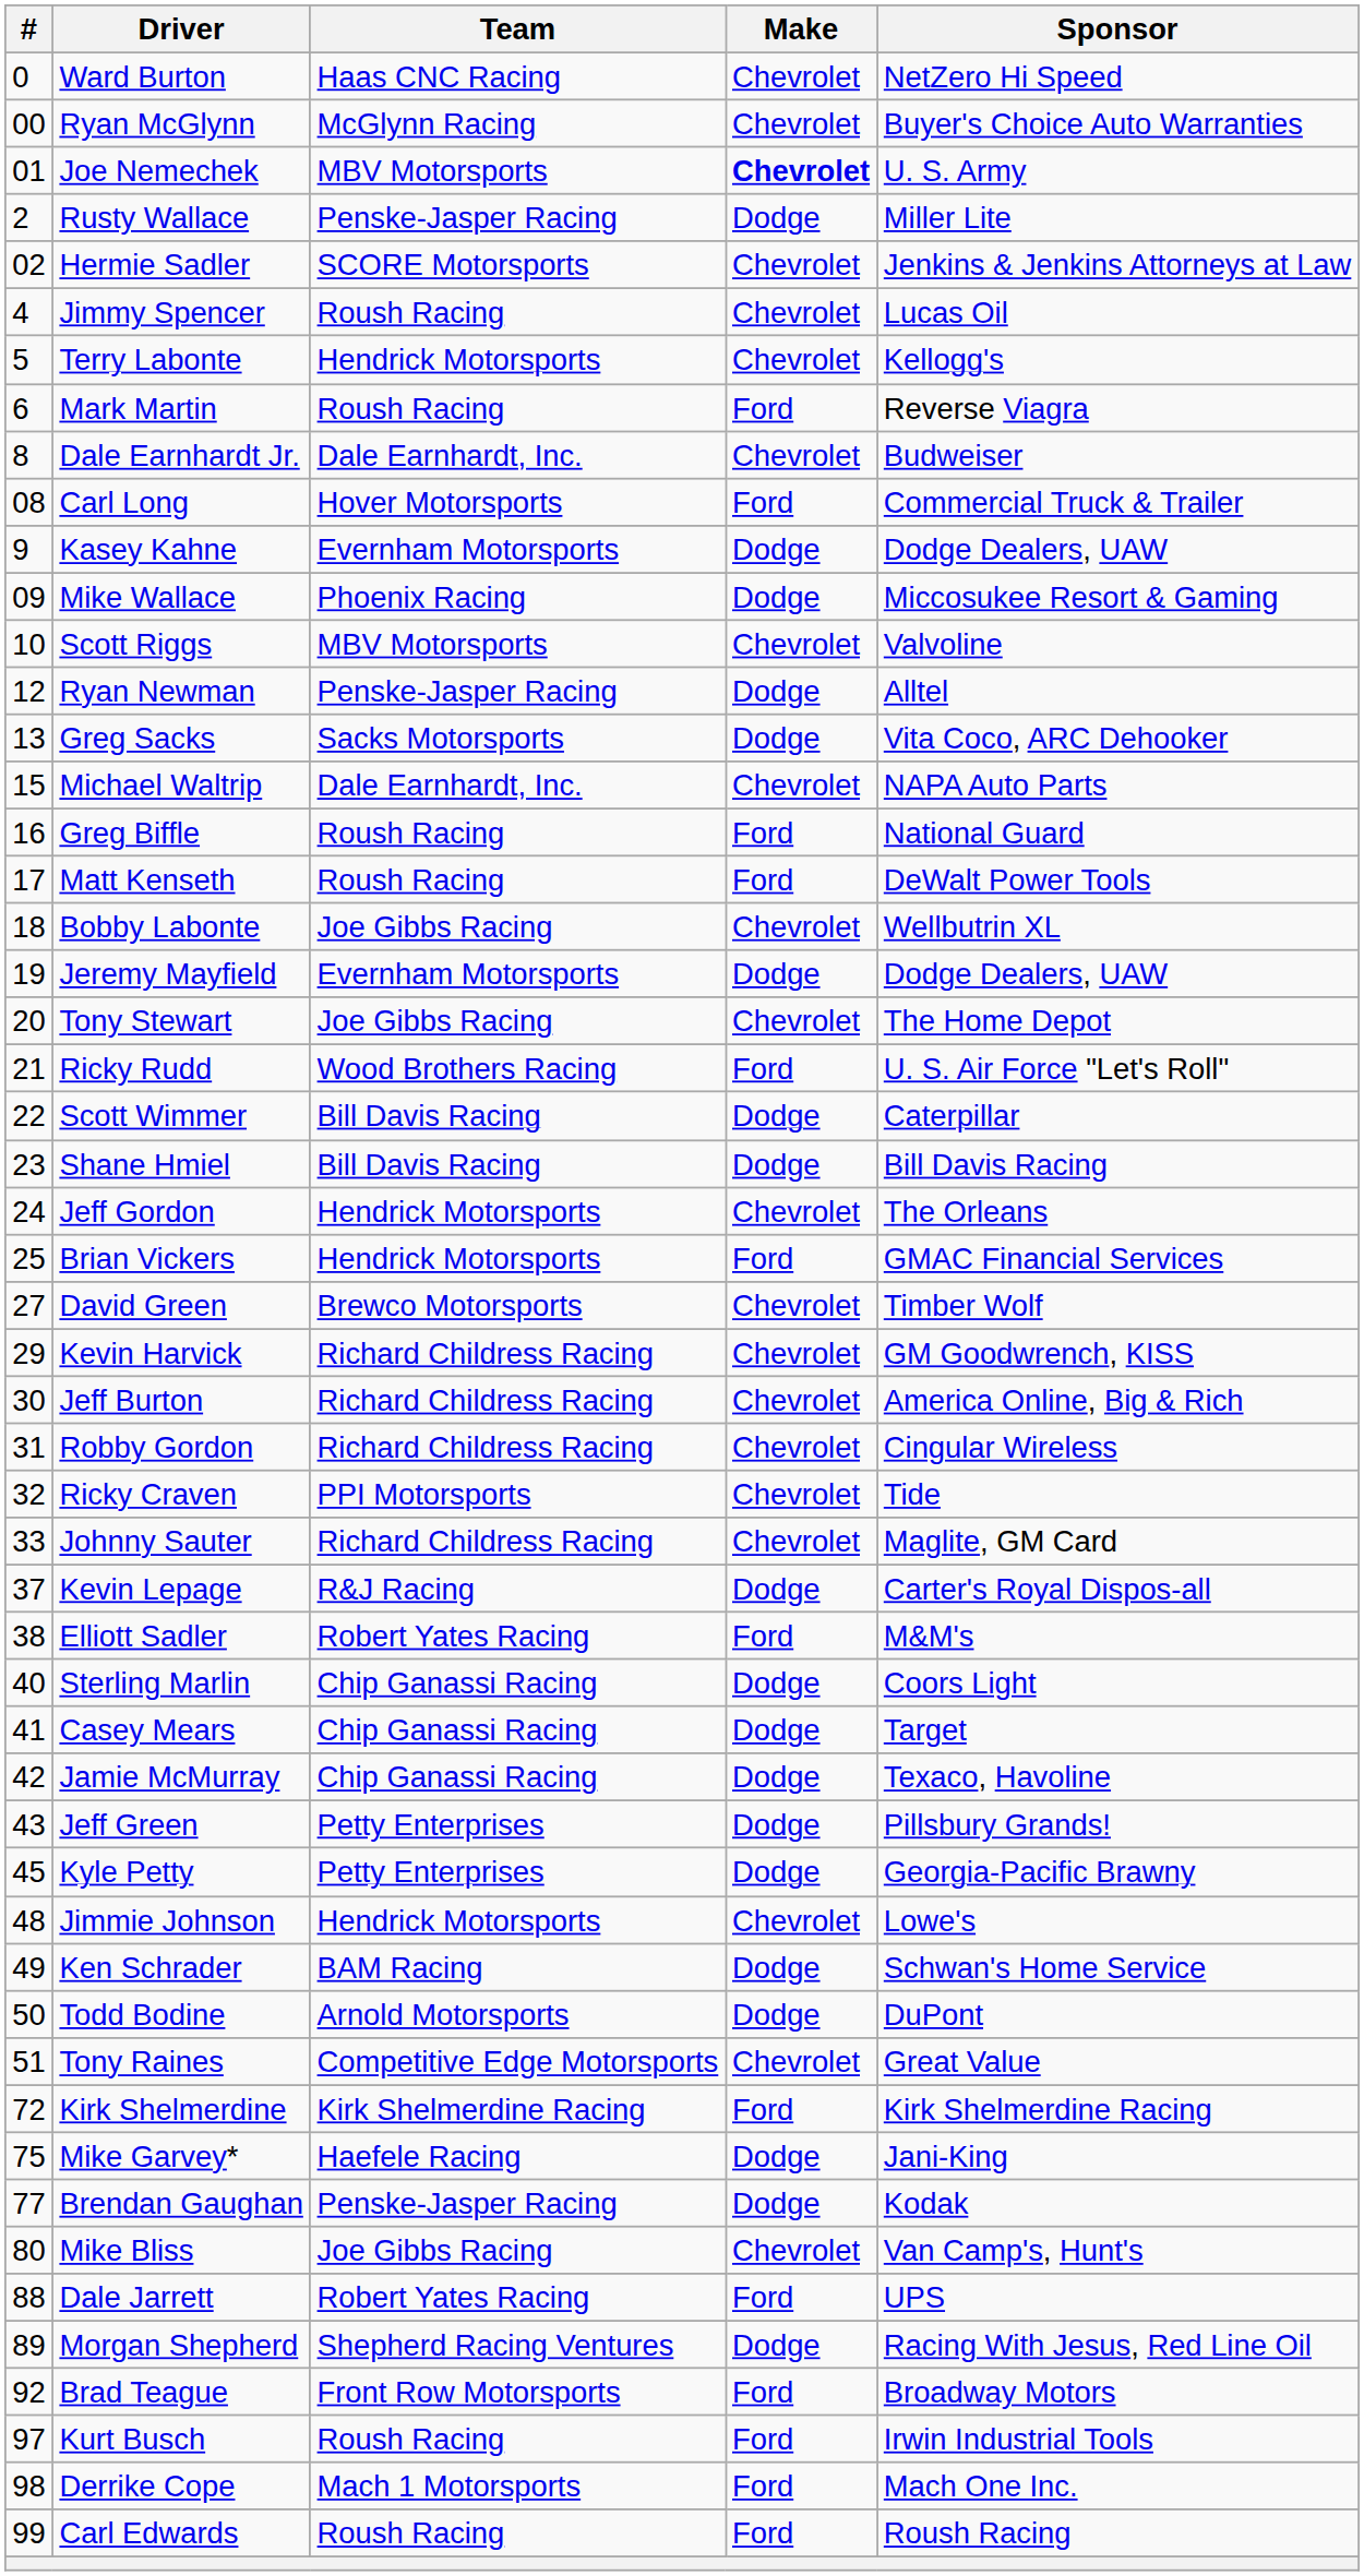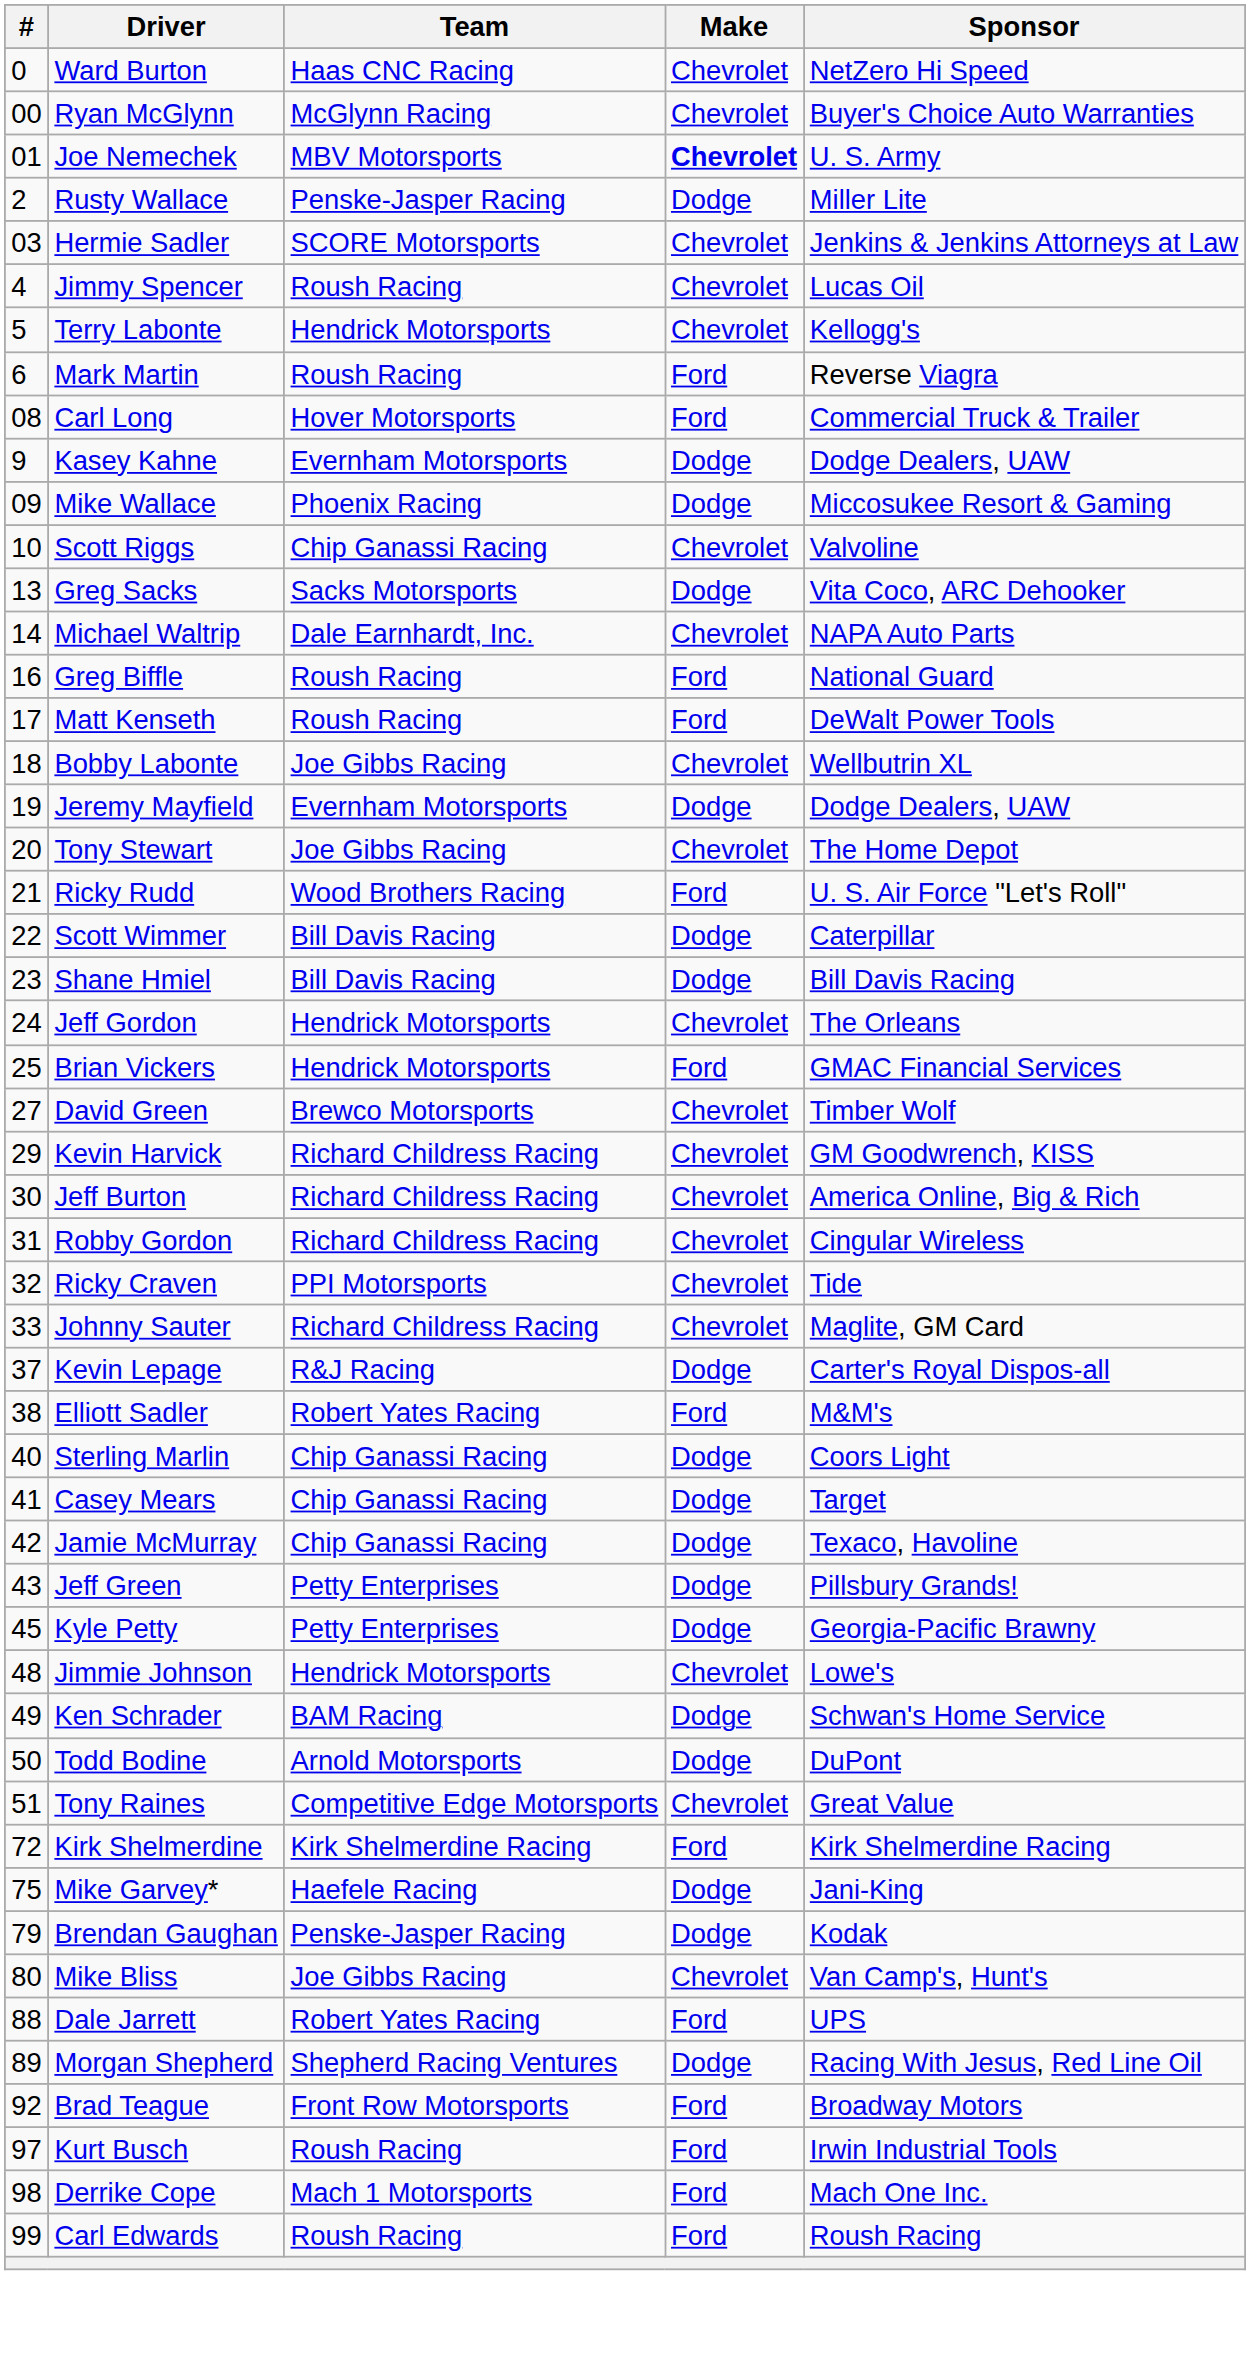 <table class="wikitable" style="font-size:95%">
 <tr>
 <th>#</th>
 <th>Driver</th>
 <th>Team</th>
 <th>Make</th>
 <th>Sponsor</th>
 </tr>
 <tr>
 <td>0</td>
 <td><a href='#'>Ward Burton</a></td>
 <td><a href='#'>Haas CNC Racing</a></td>
 <td><a href='#'>Chevrolet</a></td>
 <td><a href='#'>NetZero Hi Speed</a></td>
 </tr>
 <tr>
 <td>00</td>
 <td><a href='#'>Ryan McGlynn</a></td>
 <td><a href='#'>McGlynn Racing</a></td>
 <td><a href='#'>Chevrolet</a></td>
 <td><a href='#'>Buyer's Choice Auto Warranties</a></td>
 </tr>
 <tr>
 <td>01</td>
 <td><a href='#'>Joe Nemechek</a></td>
 <td><a href='#'>MBV Motorsports</a></td>
 <td><strong><a href='#'>Chevrolet</a></strong></td>
 <td><a href='#'>U. S. Army</a></td>
 </tr>
 <tr>
 <td>2</td>
 <td><a href='#'>Rusty Wallace</a></td>
 <td><a href='#'>Penske-Jasper Racing</a></td>
 <td><a href='#'>Dodge</a></td>
 <td><a href='#'>Miller Lite</a></td>
 </tr>
 <tr>
-<td>02</td>
+<td>03</td>
 <td><a href='#'>Hermie Sadler</a></td>
 <td><a href='#'>SCORE Motorsports</a></td>
 <td><a href='#'>Chevrolet</a></td>
 <td><a href='#'>Jenkins & Jenkins Attorneys at Law</a></td>
 </tr>
 <tr>
 <td>4</td>
 <td><a href='#'>Jimmy Spencer</a></td>
 <td><a href='#'>Roush Racing</a></td>
 <td><a href='#'>Chevrolet</a></td>
 <td><a href='#'>Lucas Oil</a></td>
 </tr>
 <tr>
 <td>5</td>
 <td><a href='#'>Terry Labonte</a></td>
 <td><a href='#'>Hendrick Motorsports</a></td>
 <td><a href='#'>Chevrolet</a></td>
 <td><a href='#'>Kellogg's</a></td>
 </tr>
 <tr>
 <td>6</td>
 <td><a href='#'>Mark Martin</a></td>
 <td><a href='#'>Roush Racing</a></td>
 <td><a href='#'>Ford</a></td>
 <td>Reverse <a href='#'>Viagra</a></td>
 </tr>
 <tr>
-<td>8</td>
-<td><a href='#'>Dale Earnhardt Jr.</a></td>
-<td><a href='#'>Dale Earnhardt, Inc.</a></td>
-<td><a href='#'>Chevrolet</a></td>
-<td><a href='#'>Budweiser</a></td>
-</tr>
-<tr>
 <td>08</td>
 <td><a href='#'>Carl Long</a></td>
 <td><a href='#'>Hover Motorsports</a></td>
 <td><a href='#'>Ford</a></td>
 <td><a href='#'>Commercial Truck & Trailer</a></td>
 </tr>
 <tr>
 <td>9</td>
 <td><a href='#'>Kasey Kahne</a></td>
 <td><a href='#'>Evernham Motorsports</a></td>
 <td><a href='#'>Dodge</a></td>
 <td><a href='#'>Dodge Dealers</a>, <a href='#'>UAW</a></td>
 </tr>
 <tr>
 <td>09</td>
 <td><a href='#'>Mike Wallace</a></td>
 <td><a href='#'>Phoenix Racing</a></td>
 <td><a href='#'>Dodge</a></td>
 <td><a href='#'>Miccosukee Resort & Gaming</a></td>
 </tr>
 <tr>
 <td>10</td>
 <td><a href='#'>Scott Riggs</a></td>
-<td><a href='#'>MBV Motorsports</a></td>
+<td><a href='#'>Chip Ganassi Racing</a></td>
 <td><a href='#'>Chevrolet</a></td>
 <td><a href='#'>Valvoline</a></td>
-</tr>
-<tr>
-<td>12</td>
-<td><a href='#'>Ryan Newman</a></td>
-<td><a href='#'>Penske-Jasper Racing</a></td>
-<td><a href='#'>Dodge</a></td>
-<td><a href='#'>Alltel</a></td>
 </tr>
 <tr>
 <td>13</td>
 <td><a href='#'>Greg Sacks</a></td>
 <td><a href='#'>Sacks Motorsports</a></td>
 <td><a href='#'>Dodge</a></td>
 <td><a href='#'>Vita Coco</a>, <a href='#'>ARC Dehooker</a></td>
 </tr>
 <tr>
-<td>15</td>
+<td>14</td>
 <td><a href='#'>Michael Waltrip</a></td>
 <td><a href='#'>Dale Earnhardt, Inc.</a></td>
 <td><a href='#'>Chevrolet</a></td>
 <td><a href='#'>NAPA Auto Parts</a></td>
 </tr>
 <tr>
 <td>16</td>
 <td><a href='#'>Greg Biffle</a></td>
 <td><a href='#'>Roush Racing</a></td>
 <td><a href='#'>Ford</a></td>
 <td><a href='#'>National Guard</a></td>
 </tr>
 <tr>
 <td>17</td>
 <td><a href='#'>Matt Kenseth</a></td>
 <td><a href='#'>Roush Racing</a></td>
 <td><a href='#'>Ford</a></td>
 <td><a href='#'>DeWalt Power Tools</a></td>
 </tr>
 <tr>
 <td>18</td>
 <td><a href='#'>Bobby Labonte</a></td>
 <td><a href='#'>Joe Gibbs Racing</a></td>
 <td><a href='#'>Chevrolet</a></td>
 <td><a href='#'>Wellbutrin XL</a></td>
 </tr>
 <tr>
 <td>19</td>
 <td><a href='#'>Jeremy Mayfield</a></td>
 <td><a href='#'>Evernham Motorsports</a></td>
 <td><a href='#'>Dodge</a></td>
 <td><a href='#'>Dodge Dealers</a>, <a href='#'>UAW</a></td>
 </tr>
 <tr>
 <td>20</td>
 <td><a href='#'>Tony Stewart</a></td>
 <td><a href='#'>Joe Gibbs Racing</a></td>
 <td><a href='#'>Chevrolet</a></td>
 <td><a href='#'>The Home Depot</a></td>
 </tr>
 <tr>
 <td>21</td>
 <td><a href='#'>Ricky Rudd</a></td>
 <td><a href='#'>Wood Brothers Racing</a></td>
 <td><a href='#'>Ford</a></td>
 <td><a href='#'>U. S. Air Force</a> "Let's Roll"</td>
 </tr>
 <tr>
 <td>22</td>
 <td><a href='#'>Scott Wimmer</a></td>
 <td><a href='#'>Bill Davis Racing</a></td>
 <td><a href='#'>Dodge</a></td>
 <td><a href='#'>Caterpillar</a></td>
 </tr>
 <tr>
 <td>23</td>
 <td><a href='#'>Shane Hmiel</a></td>
 <td><a href='#'>Bill Davis Racing</a></td>
 <td><a href='#'>Dodge</a></td>
 <td><a href='#'>Bill Davis Racing</a></td>
 </tr>
 <tr>
 <td>24</td>
 <td><a href='#'>Jeff Gordon</a></td>
 <td><a href='#'>Hendrick Motorsports</a></td>
 <td><a href='#'>Chevrolet</a></td>
 <td><a href='#'>The Orleans</a></td>
 </tr>
 <tr>
 <td>25</td>
 <td><a href='#'>Brian Vickers</a></td>
 <td><a href='#'>Hendrick Motorsports</a></td>
 <td><a href='#'>Ford</a></td>
 <td><a href='#'>GMAC Financial Services</a></td>
 </tr>
 <tr>
 <td>27</td>
 <td><a href='#'>David Green</a></td>
 <td><a href='#'>Brewco Motorsports</a></td>
 <td><a href='#'>Chevrolet</a></td>
 <td><a href='#'>Timber Wolf</a></td>
 </tr>
 <tr>
 <td>29</td>
 <td><a href='#'>Kevin Harvick</a></td>
 <td><a href='#'>Richard Childress Racing</a></td>
 <td><a href='#'>Chevrolet</a></td>
 <td><a href='#'>GM Goodwrench</a>, <a href='#'>KISS</a></td>
 </tr>
 <tr>
 <td>30</td>
 <td><a href='#'>Jeff Burton</a></td>
 <td><a href='#'>Richard Childress Racing</a></td>
 <td><a href='#'>Chevrolet</a></td>
 <td><a href='#'>America Online</a>, <a href='#'>Big & Rich</a></td>
 </tr>
 <tr>
 <td>31</td>
 <td><a href='#'>Robby Gordon</a></td>
 <td><a href='#'>Richard Childress Racing</a></td>
 <td><a href='#'>Chevrolet</a></td>
 <td><a href='#'>Cingular Wireless</a></td>
 </tr>
 <tr>
 <td>32</td>
 <td><a href='#'>Ricky Craven</a></td>
 <td><a href='#'>PPI Motorsports</a></td>
 <td><a href='#'>Chevrolet</a></td>
 <td><a href='#'>Tide</a></td>
 </tr>
 <tr>
 <td>33</td>
 <td><a href='#'>Johnny Sauter</a></td>
 <td><a href='#'>Richard Childress Racing</a></td>
 <td><a href='#'>Chevrolet</a></td>
 <td><a href='#'>Maglite</a>, GM Card</td>
 </tr>
 <tr>
 <td>37</td>
 <td><a href='#'>Kevin Lepage</a></td>
 <td><a href='#'>R&J Racing</a></td>
 <td><a href='#'>Dodge</a></td>
 <td><a href='#'>Carter's Royal Dispos-all</a></td>
 </tr>
 <tr>
 <td>38</td>
 <td><a href='#'>Elliott Sadler</a></td>
 <td><a href='#'>Robert Yates Racing</a></td>
 <td><a href='#'>Ford</a></td>
 <td><a href='#'>M&M's</a></td>
 </tr>
 <tr>
 <td>40</td>
 <td><a href='#'>Sterling Marlin</a></td>
 <td><a href='#'>Chip Ganassi Racing</a></td>
 <td><a href='#'>Dodge</a></td>
 <td><a href='#'>Coors Light</a></td>
 </tr>
 <tr>
 <td>41</td>
 <td><a href='#'>Casey Mears</a></td>
 <td><a href='#'>Chip Ganassi Racing</a></td>
 <td><a href='#'>Dodge</a></td>
 <td><a href='#'>Target</a></td>
 </tr>
 <tr>
 <td>42</td>
 <td><a href='#'>Jamie McMurray</a></td>
 <td><a href='#'>Chip Ganassi Racing</a></td>
 <td><a href='#'>Dodge</a></td>
 <td><a href='#'>Texaco</a>, <a href='#'>Havoline</a></td>
 </tr>
 <tr>
 <td>43</td>
 <td><a href='#'>Jeff Green</a></td>
 <td><a href='#'>Petty Enterprises</a></td>
 <td><a href='#'>Dodge</a></td>
 <td><a href='#'>Pillsbury Grands!</a></td>
 </tr>
 <tr>
 <td>45</td>
 <td><a href='#'>Kyle Petty</a></td>
 <td><a href='#'>Petty Enterprises</a></td>
 <td><a href='#'>Dodge</a></td>
 <td><a href='#'>Georgia-Pacific Brawny</a></td>
 </tr>
 <tr>
 <td>48</td>
 <td><a href='#'>Jimmie Johnson</a></td>
 <td><a href='#'>Hendrick Motorsports</a></td>
 <td><a href='#'>Chevrolet</a></td>
 <td><a href='#'>Lowe's</a></td>
 </tr>
 <tr>
 <td>49</td>
 <td><a href='#'>Ken Schrader</a></td>
 <td><a href='#'>BAM Racing</a></td>
 <td><a href='#'>Dodge</a></td>
 <td><a href='#'>Schwan's Home Service</a></td>
 </tr>
 <tr>
 <td>50</td>
 <td><a href='#'>Todd Bodine</a></td>
 <td><a href='#'>Arnold Motorsports</a></td>
 <td><a href='#'>Dodge</a></td>
 <td><a href='#'>DuPont</a></td>
 </tr>
 <tr>
 <td>51</td>
 <td><a href='#'>Tony Raines</a></td>
 <td><a href='#'>Competitive Edge Motorsports</a></td>
 <td><a href='#'>Chevrolet</a></td>
 <td><a href='#'>Great Value</a></td>
 </tr>
 <tr>
 <td>72</td>
 <td><a href='#'>Kirk Shelmerdine</a></td>
 <td><a href='#'>Kirk Shelmerdine Racing</a></td>
 <td><a href='#'>Ford</a></td>
 <td><a href='#'>Kirk Shelmerdine Racing</a></td>
 </tr>
 <tr>
 <td>75</td>
 <td><a href='#'>Mike Garvey</a>*</td>
 <td><a href='#'>Haefele Racing</a></td>
 <td><a href='#'>Dodge</a></td>
 <td><a href='#'>Jani-King</a></td>
 </tr>
 <tr>
-<td>77</td>
+<td>79</td>
 <td><a href='#'>Brendan Gaughan</a></td>
 <td><a href='#'>Penske-Jasper Racing</a></td>
 <td><a href='#'>Dodge</a></td>
 <td><a href='#'>Kodak</a></td>
 </tr>
 <tr>
 <td>80</td>
 <td><a href='#'>Mike Bliss</a></td>
 <td><a href='#'>Joe Gibbs Racing</a></td>
 <td><a href='#'>Chevrolet</a></td>
 <td><a href='#'>Van Camp's</a>, <a href='#'>Hunt's</a></td>
 </tr>
 <tr>
 <td>88</td>
 <td><a href='#'>Dale Jarrett</a></td>
 <td><a href='#'>Robert Yates Racing</a></td>
 <td><a href='#'>Ford</a></td>
 <td><a href='#'>UPS</a></td>
 </tr>
 <tr>
 <td>89</td>
 <td><a href='#'>Morgan Shepherd</a></td>
 <td><a href='#'>Shepherd Racing Ventures</a></td>
 <td><a href='#'>Dodge</a></td>
 <td><a href='#'>Racing With Jesus</a>, <a href='#'>Red Line Oil</a></td>
 </tr>
 <tr>
 <td>92</td>
 <td><a href='#'>Brad Teague</a></td>
 <td><a href='#'>Front Row Motorsports</a></td>
 <td><a href='#'>Ford</a></td>
 <td><a href='#'>Broadway Motors</a></td>
 </tr>
 <tr>
 <td>97</td>
 <td><a href='#'>Kurt Busch</a></td>
 <td><a href='#'>Roush Racing</a></td>
 <td><a href='#'>Ford</a></td>
 <td><a href='#'>Irwin Industrial Tools</a></td>
 </tr>
 <tr>
 <td>98</td>
 <td><a href='#'>Derrike Cope</a></td>
 <td><a href='#'>Mach 1 Motorsports</a></td>
 <td><a href='#'>Ford</a></td>
 <td><a href='#'>Mach One Inc.</a></td>
 </tr>
 <tr>
 <td>99</td>
 <td><a href='#'>Carl Edwards</a></td>
 <td><a href='#'>Roush Racing</a></td>
 <td><a href='#'>Ford</a></td>
 <td><a href='#'>Roush Racing</a></td>
 </tr>
 <tr>
 <th colspan="5"></th>
 </tr>
 </table>
